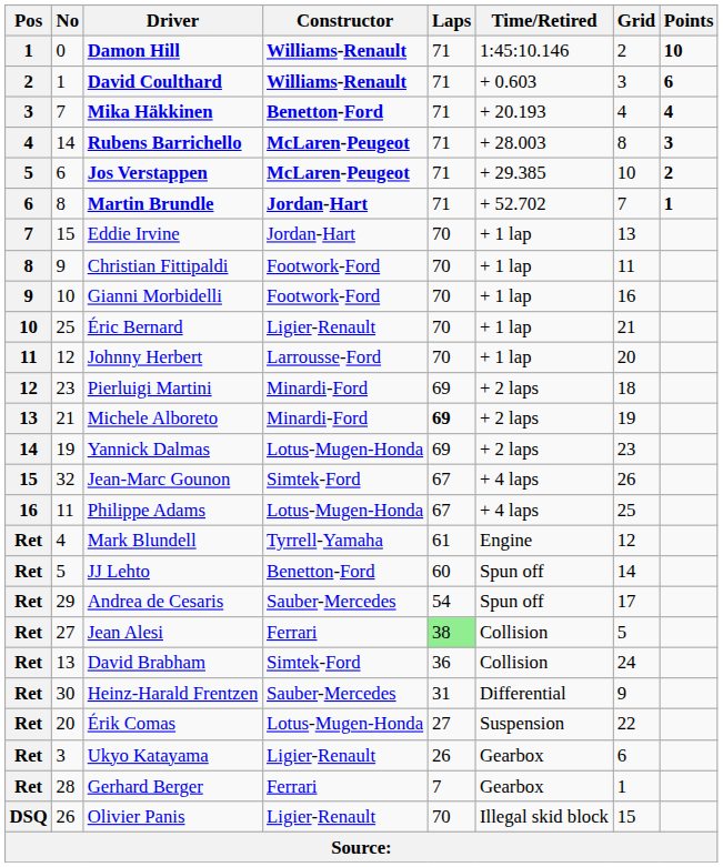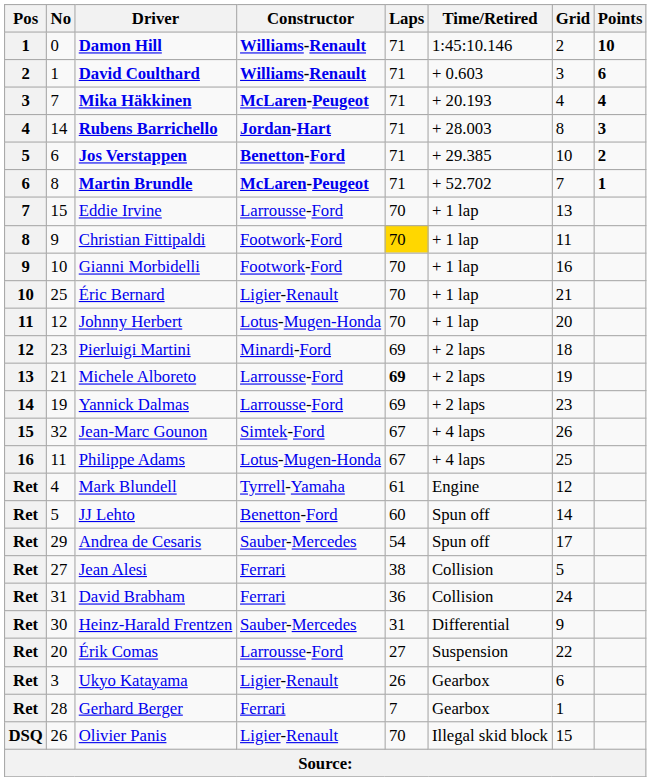 <table class="wikitable" style="font-size: 95%;">
 <tr>
 <th>Pos</th>
 <th>No</th>
 <th>Driver</th>
 <th>Constructor</th>
 <th>Laps</th>
 <th>Time/Retired</th>
 <th>Grid</th>
 <th>Points</th>
 </tr>
 <tr>
 <th>1</th>
 <td>0</td>
 <td> <strong><a href='#'>Damon Hill</a></strong></td>
 <td><strong><a href='#'>Williams</a>-<a href='#'>Renault</a></strong></td>
 <td>71</td>
 <td>1:45:10.146</td>
 <td>2</td>
 <td><strong>10</strong></td>
 </tr>
 <tr>
 <th>2</th>
 <td>1</td>
 <td> <strong><a href='#'>David Coulthard</a></strong></td>
 <td><strong><a href='#'>Williams</a>-<a href='#'>Renault</a></strong></td>
 <td>71</td>
 <td>+ 0.603</td>
 <td>3</td>
 <td><strong>6</strong></td>
 </tr>
 <tr>
 <th>3</th>
 <td>7</td>
 <td> <strong><a href='#'>Mika Häkkinen</a></strong></td>
-<td><strong><a href='#'>Benetton</a>-<a href='#'>Ford</a></strong></td>
+<td><strong><a href='#'>McLaren</a>-<a href='#'>Peugeot</a></strong></td>
 <td>71</td>
 <td>+ 20.193</td>
 <td>4</td>
 <td><strong>4</strong></td>
 </tr>
 <tr>
 <th>4</th>
 <td>14</td>
 <td> <strong><a href='#'>Rubens Barrichello</a></strong></td>
-<td><strong><a href='#'>McLaren</a>-<a href='#'>Peugeot</a></strong></td>
+<td><strong><a href='#'>Jordan</a>-<a href='#'>Hart</a></strong></td>
 <td>71</td>
 <td>+ 28.003</td>
 <td>8</td>
 <td><strong>3</strong></td>
 </tr>
 <tr>
 <th>5</th>
 <td>6</td>
 <td> <strong><a href='#'>Jos Verstappen</a></strong></td>
-<td><strong><a href='#'>McLaren</a>-<a href='#'>Peugeot</a></strong></td>
+<td><strong><a href='#'>Benetton</a>-<a href='#'>Ford</a></strong></td>
 <td>71</td>
 <td>+ 29.385</td>
 <td>10</td>
 <td><strong>2</strong></td>
 </tr>
 <tr>
 <th>6</th>
 <td>8</td>
 <td> <strong><a href='#'>Martin Brundle</a></strong></td>
-<td><strong><a href='#'>Jordan</a>-<a href='#'>Hart</a></strong></td>
+<td><strong><a href='#'>McLaren</a>-<a href='#'>Peugeot</a></strong></td>
 <td>71</td>
 <td>+ 52.702</td>
 <td>7</td>
 <td><strong>1</strong></td>
 </tr>
 <tr>
 <th>7</th>
 <td>15</td>
 <td> <a href='#'>Eddie Irvine</a></td>
-<td><a href='#'>Jordan</a>-<a href='#'>Hart</a></td>
+<td><a href='#'>Larrousse</a>-<a href='#'>Ford</a></td>
 <td>70</td>
 <td>+ 1 lap</td>
 <td>13</td>
 <td> </td>
 </tr>
 <tr>
 <th>8</th>
 <td>9</td>
 <td> <a href='#'>Christian Fittipaldi</a></td>
 <td><a href='#'>Footwork</a>-<a href='#'>Ford</a></td>
-<td>70</td>
+<td style="background: gold;">70</td>
 <td>+ 1 lap</td>
 <td>11</td>
 <td> </td>
 </tr>
 <tr>
 <th>9</th>
 <td>10</td>
 <td> <a href='#'>Gianni Morbidelli</a></td>
 <td><a href='#'>Footwork</a>-<a href='#'>Ford</a></td>
 <td>70</td>
 <td>+ 1 lap</td>
 <td>16</td>
 <td> </td>
 </tr>
 <tr>
 <th>10</th>
 <td>25</td>
 <td> <a href='#'>Éric Bernard</a></td>
 <td><a href='#'>Ligier</a>-<a href='#'>Renault</a></td>
 <td>70</td>
 <td>+ 1 lap</td>
 <td>21</td>
 <td> </td>
 </tr>
 <tr>
 <th>11</th>
 <td>12</td>
 <td> <a href='#'>Johnny Herbert</a></td>
-<td><a href='#'>Larrousse</a>-<a href='#'>Ford</a></td>
+<td><a href='#'>Lotus</a>-<a href='#'>Mugen-Honda</a></td>
 <td>70</td>
 <td>+ 1 lap</td>
 <td>20</td>
 <td> </td>
 </tr>
 <tr>
 <th>12</th>
 <td>23</td>
 <td> <a href='#'>Pierluigi Martini</a></td>
 <td><a href='#'>Minardi</a>-<a href='#'>Ford</a></td>
 <td>69</td>
 <td>+ 2 laps</td>
 <td>18</td>
 <td> </td>
 </tr>
 <tr>
 <th>13</th>
 <td>21</td>
 <td> <a href='#'>Michele Alboreto</a></td>
-<td><a href='#'>Minardi</a>-<a href='#'>Ford</a></td>
+<td><a href='#'>Larrousse</a>-<a href='#'>Ford</a></td>
 <td><strong>69</strong></td>
 <td>+ 2 laps</td>
 <td>19</td>
 <td> </td>
 </tr>
 <tr>
 <th>14</th>
 <td>19</td>
 <td> <a href='#'>Yannick Dalmas</a></td>
-<td><a href='#'>Lotus</a>-<a href='#'>Mugen-Honda</a></td>
+<td><a href='#'>Larrousse</a>-<a href='#'>Ford</a></td>
 <td>69</td>
 <td>+ 2 laps</td>
 <td>23</td>
 <td> </td>
 </tr>
 <tr>
 <th>15</th>
 <td>32</td>
 <td> <a href='#'>Jean-Marc Gounon</a></td>
 <td><a href='#'>Simtek</a>-<a href='#'>Ford</a></td>
 <td>67</td>
 <td>+ 4 laps</td>
 <td>26</td>
 <td> </td>
 </tr>
 <tr>
 <th>16</th>
 <td>11</td>
 <td> <a href='#'>Philippe Adams</a></td>
 <td><a href='#'>Lotus</a>-<a href='#'>Mugen-Honda</a></td>
 <td>67</td>
 <td>+ 4 laps</td>
 <td>25</td>
 <td> </td>
 </tr>
 <tr>
 <th>Ret</th>
 <td>4</td>
 <td> <a href='#'>Mark Blundell</a></td>
 <td><a href='#'>Tyrrell</a>-<a href='#'>Yamaha</a></td>
 <td>61</td>
 <td>Engine</td>
 <td>12</td>
 <td> </td>
 </tr>
 <tr>
 <th>Ret</th>
 <td>5</td>
 <td> <a href='#'>JJ Lehto</a></td>
 <td><a href='#'>Benetton</a>-<a href='#'>Ford</a></td>
 <td>60</td>
 <td>Spun off</td>
 <td>14</td>
 <td> </td>
 </tr>
 <tr>
 <th>Ret</th>
 <td>29</td>
 <td> <a href='#'>Andrea de Cesaris</a></td>
 <td><a href='#'>Sauber</a>-<a href='#'>Mercedes</a></td>
 <td>54</td>
 <td>Spun off</td>
 <td>17</td>
 <td> </td>
 </tr>
 <tr>
 <th>Ret</th>
 <td>27</td>
 <td> <a href='#'>Jean Alesi</a></td>
 <td><a href='#'>Ferrari</a></td>
-<td style="background: lightgreen;">38</td>
+<td>38</td>
 <td>Collision</td>
 <td>5</td>
 <td> </td>
 </tr>
 <tr>
 <th>Ret</th>
-<td>13</td>
+<td>31</td>
 <td> <a href='#'>David Brabham</a></td>
-<td><a href='#'>Simtek</a>-<a href='#'>Ford</a></td>
+<td><a href='#'>Ferrari</a></td>
 <td>36</td>
 <td>Collision</td>
 <td>24</td>
 <td> </td>
 </tr>
 <tr>
 <th>Ret</th>
 <td>30</td>
 <td> <a href='#'>Heinz-Harald Frentzen</a></td>
 <td><a href='#'>Sauber</a>-<a href='#'>Mercedes</a></td>
 <td>31</td>
 <td>Differential</td>
 <td>9</td>
 <td> </td>
 </tr>
 <tr>
 <th>Ret</th>
 <td>20</td>
 <td> <a href='#'>Érik Comas</a></td>
-<td><a href='#'>Lotus</a>-<a href='#'>Mugen-Honda</a></td>
+<td><a href='#'>Larrousse</a>-<a href='#'>Ford</a></td>
 <td>27</td>
 <td>Suspension</td>
 <td>22</td>
 <td> </td>
 </tr>
 <tr>
 <th>Ret</th>
 <td>3</td>
 <td> <a href='#'>Ukyo Katayama</a></td>
 <td><a href='#'>Ligier</a>-<a href='#'>Renault</a></td>
 <td>26</td>
 <td>Gearbox</td>
 <td>6</td>
 <td> </td>
 </tr>
 <tr>
 <th>Ret</th>
 <td>28</td>
 <td> <a href='#'>Gerhard Berger</a></td>
 <td><a href='#'>Ferrari</a></td>
 <td>7</td>
 <td>Gearbox</td>
 <td>1</td>
 <td> </td>
 </tr>
 <tr>
 <th>DSQ</th>
 <td>26</td>
 <td> <a href='#'>Olivier Panis</a></td>
 <td><a href='#'>Ligier</a>-<a href='#'>Renault</a></td>
 <td>70</td>
 <td>Illegal skid block</td>
 <td>15</td>
 <td> </td>
 </tr>
 <tr>
 <th colspan="8">Source:</th>
 </tr>
 </table>
